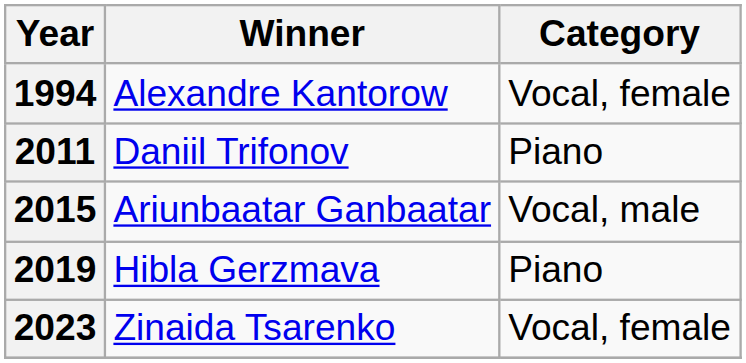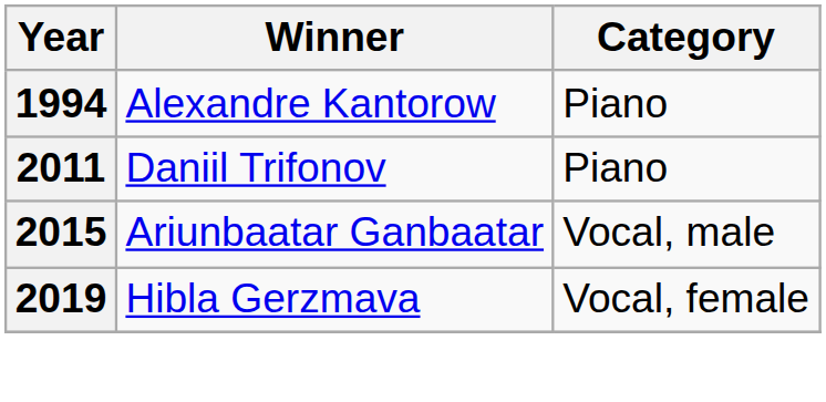 <table class="wikitable">
 <tr>
 <th>Year</th>
 <th style="text-align:center">Winner</th>
 <th style="text-align:center">Category</th>
 </tr>
 <tr>
 <th>1994</th>
 <td><a href='#'>Alexandre Kantorow</a></td>
-<td>Vocal, female</td>
+<td>Piano</td>
 </tr>
 <tr>
 <th>2011</th>
 <td><a href='#'>Daniil Trifonov</a></td>
 <td>Piano</td>
 </tr>
 <tr>
 <th>2015</th>
 <td><a href='#'>Ariunbaatar Ganbaatar</a></td>
 <td>Vocal, male</td>
 </tr>
 <tr>
 <th>2019</th>
 <td><a href='#'>Hibla Gerzmava</a></td>
-<td>Piano</td>
-</tr>
-<tr>
-<th>2023</th>
-<td><a href='#'>Zinaida Tsarenko</a></td>
 <td>Vocal, female</td>
 </tr>
 <tr>
 </tr>
 </table>
